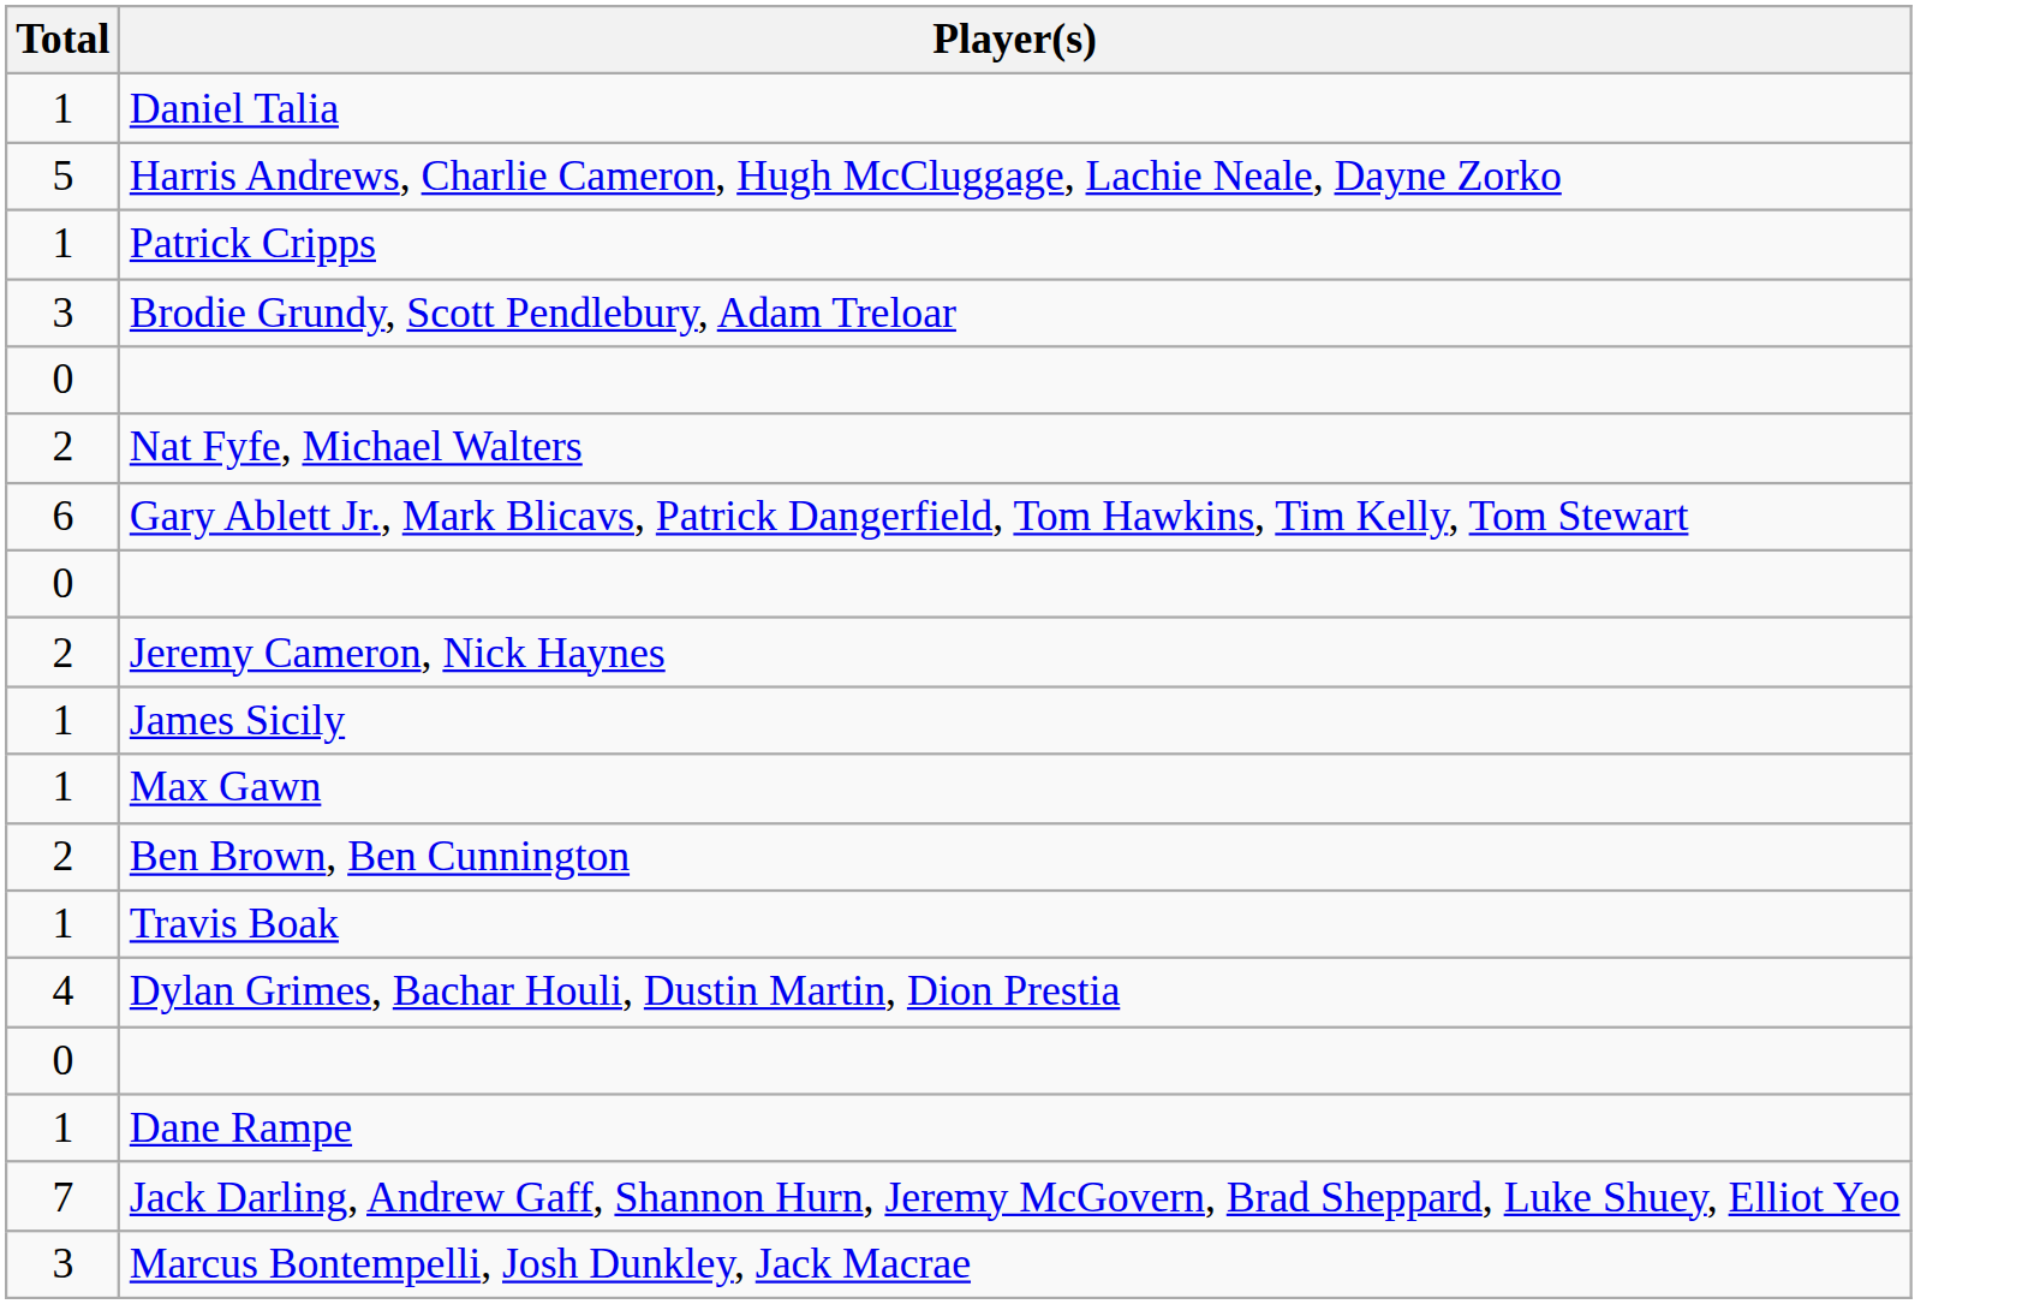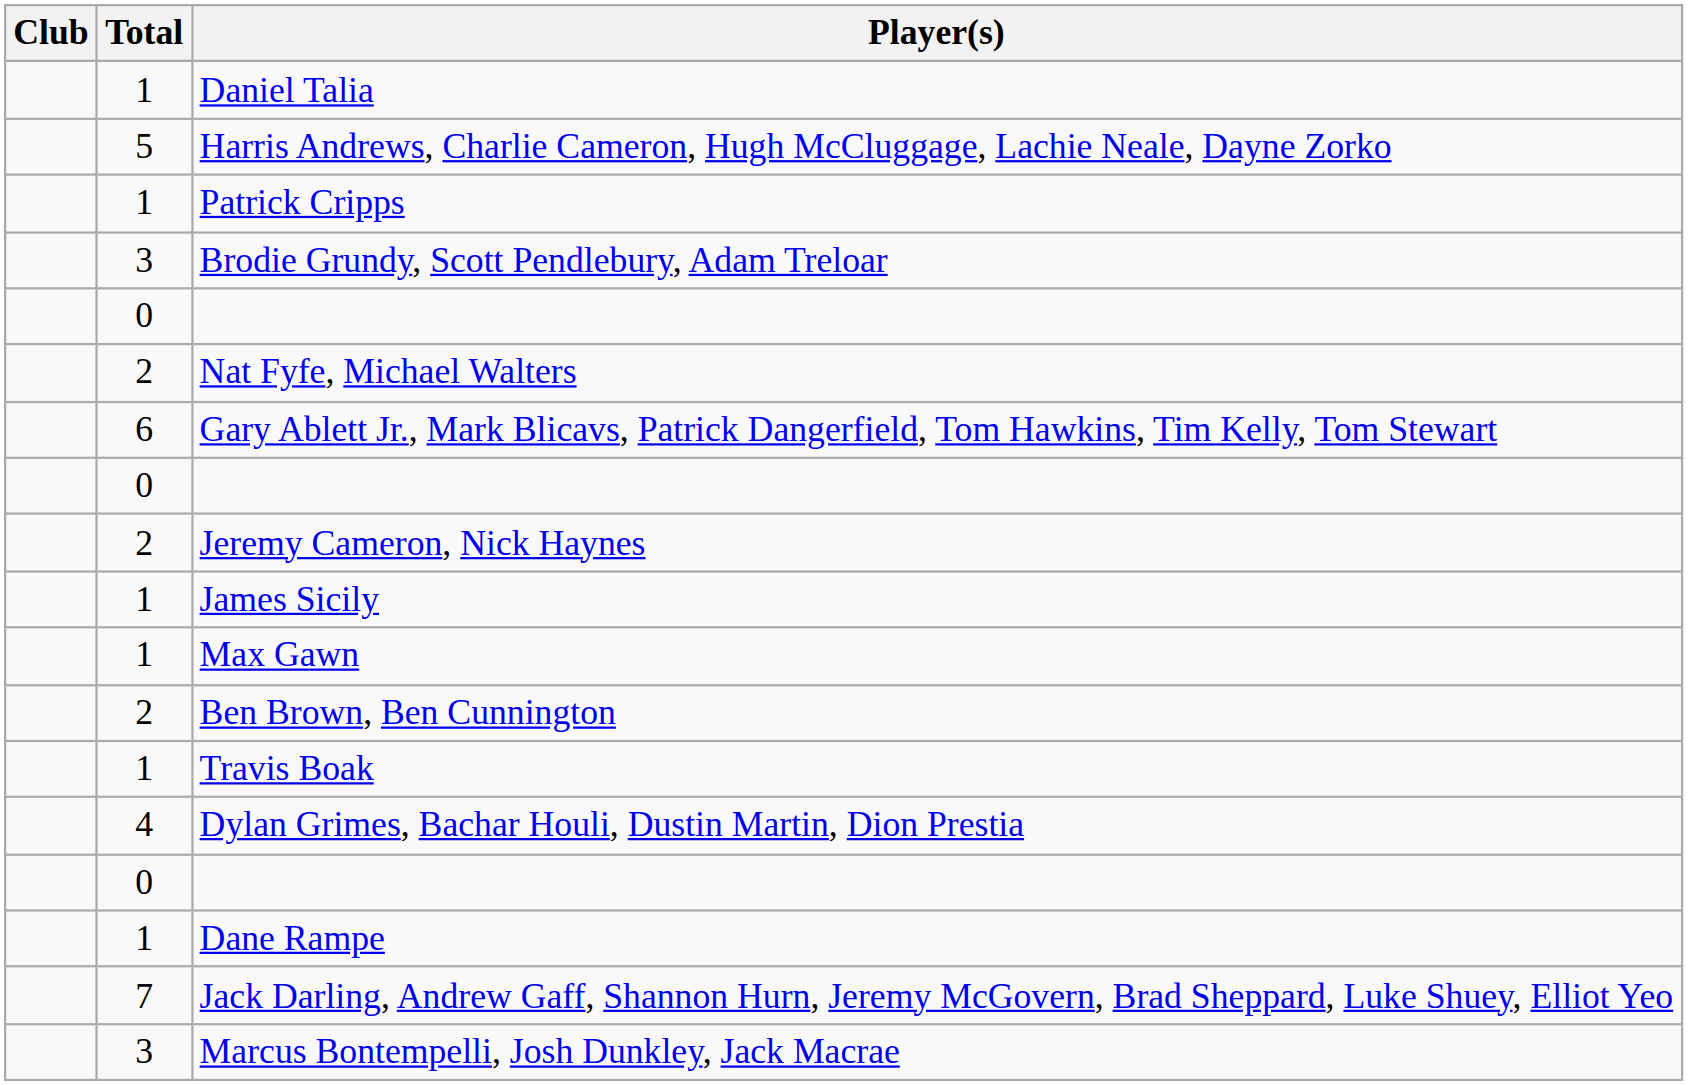 <table class="wikitable sortable">
 <tr>
+<th>Club</th>
 <th>Total</th>
 <th class=unsortable>Player(s)</th>
 </tr>
 <tr>
+<td></td>
 <td align=center>1</td>
 <td><a href='#'>Daniel Talia</a></td>
 </tr>
 <tr>
+<td></td>
 <td align=center>5</td>
 <td><a href='#'>Harris Andrews</a>, <a href='#'>Charlie Cameron</a>, <a href='#'>Hugh McCluggage</a>, <a href='#'>Lachie Neale</a>, <a href='#'>Dayne Zorko</a></td>
 </tr>
 <tr>
+<td></td>
 <td align=center>1</td>
 <td><a href='#'>Patrick Cripps</a></td>
 </tr>
 <tr>
+<td></td>
 <td align=center>3</td>
 <td><a href='#'>Brodie Grundy</a>, <a href='#'>Scott Pendlebury</a>, <a href='#'>Adam Treloar</a></td>
 </tr>
 <tr>
+<td></td>
 <td align=center>0</td>
 <td></td>
 </tr>
 <tr>
+<td></td>
 <td align=center>2</td>
 <td><a href='#'>Nat Fyfe</a>, <a href='#'>Michael Walters</a></td>
 </tr>
 <tr>
+<td></td>
 <td align=center>6</td>
 <td><a href='#'>Gary Ablett Jr.</a>, <a href='#'>Mark Blicavs</a>, <a href='#'>Patrick Dangerfield</a>, <a href='#'>Tom Hawkins</a>, <a href='#'>Tim Kelly</a>, <a href='#'>Tom Stewart</a></td>
 </tr>
 <tr>
+<td></td>
 <td align=center>0</td>
 <td></td>
 </tr>
 <tr>
+<td></td>
 <td align=center>2</td>
 <td><a href='#'>Jeremy Cameron</a>, <a href='#'>Nick Haynes</a></td>
 </tr>
 <tr>
+<td></td>
 <td align=center>1</td>
 <td><a href='#'>James Sicily</a></td>
 </tr>
 <tr>
+<td></td>
 <td align=center>1</td>
 <td><a href='#'>Max Gawn</a></td>
 </tr>
 <tr>
+<td></td>
 <td align=center>2</td>
 <td><a href='#'>Ben Brown</a>, <a href='#'>Ben Cunnington</a></td>
 </tr>
 <tr>
+<td></td>
 <td align=center>1</td>
 <td><a href='#'>Travis Boak</a></td>
 </tr>
 <tr>
+<td></td>
 <td align=center>4</td>
 <td><a href='#'>Dylan Grimes</a>, <a href='#'>Bachar Houli</a>, <a href='#'>Dustin Martin</a>, <a href='#'>Dion Prestia</a></td>
 </tr>
 <tr>
+<td></td>
 <td align=center>0</td>
 <td></td>
 </tr>
 <tr>
+<td></td>
 <td align=center>1</td>
 <td><a href='#'>Dane Rampe</a></td>
 </tr>
 <tr>
+<td></td>
 <td align=center>7</td>
 <td><a href='#'>Jack Darling</a>, <a href='#'>Andrew Gaff</a>, <a href='#'>Shannon Hurn</a>, <a href='#'>Jeremy McGovern</a>, <a href='#'>Brad Sheppard</a>, <a href='#'>Luke Shuey</a>, <a href='#'>Elliot Yeo</a></td>
 </tr>
 <tr>
+<td></td>
 <td align=center>3</td>
 <td><a href='#'>Marcus Bontempelli</a>, <a href='#'>Josh Dunkley</a>, <a href='#'>Jack Macrae</a></td>
 </tr>
 </table>
